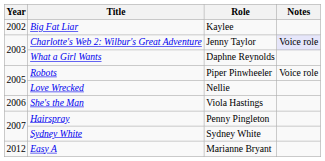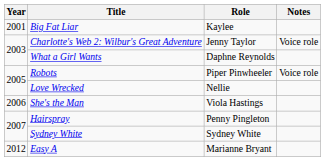 <table class="wikitable sortable">
 <tr>
 <th scope="col">Year</th>
 <th scope="col">Title</th>
 <th scope="col">Role</th>
 <th scope="col" class="unsortable">Notes</th>
 </tr>
 <tr>
-<td>2002</td>
+<td>2001</td>
 <td><em><a href='#'>Big Fat Liar</a></em></td>
 <td>Kaylee</td>
 <td></td>
 </tr>
 <tr>
 <td rowspan="2">2003</td>
 <td><em><a href='#'>Charlotte's Web 2: Wilbur's Great Adventure</a></em></td>
 <td>Jenny Taylor</td>
-<td style="background: lavender;">Voice role</td>
+<td>Voice role</td>
 </tr>
 <tr>
 <td><em><a href='#'>What a Girl Wants</a></em></td>
 <td>Daphne Reynolds</td>
 <td></td>
 </tr>
 <tr>
 <td rowspan="2">2005</td>
 <td><em><a href='#'>Robots</a></em></td>
 <td>Piper Pinwheeler</td>
 <td>Voice role</td>
 </tr>
 <tr>
 <td><em><a href='#'>Love Wrecked</a></em></td>
 <td>Nellie</td>
 <td></td>
 </tr>
 <tr>
 <td>2006</td>
 <td><em><a href='#'>She's the Man</a></em></td>
 <td>Viola Hastings</td>
 <td></td>
 </tr>
 <tr>
 <td rowspan="2">2007</td>
 <td><em><a href='#'>Hairspray</a></em></td>
 <td>Penny Pingleton</td>
 <td></td>
 </tr>
 <tr>
 <td><em><a href='#'>Sydney White</a></em></td>
 <td>Sydney White</td>
 <td></td>
 </tr>
 <tr>
 <td>2012</td>
 <td><em><a href='#'>Easy A</a></em></td>
 <td>Marianne Bryant</td>
 <td></td>
 </tr>
 </table>
